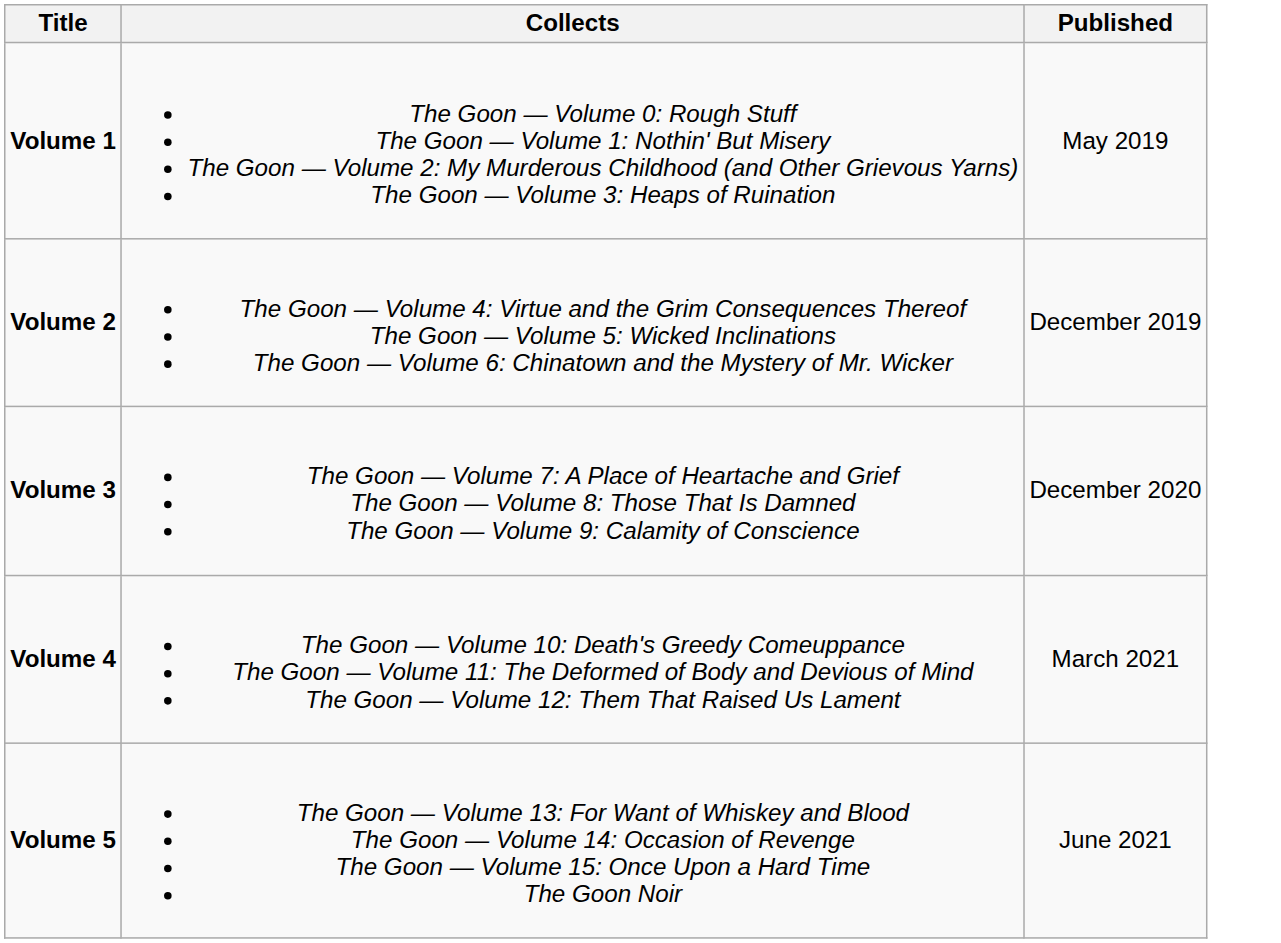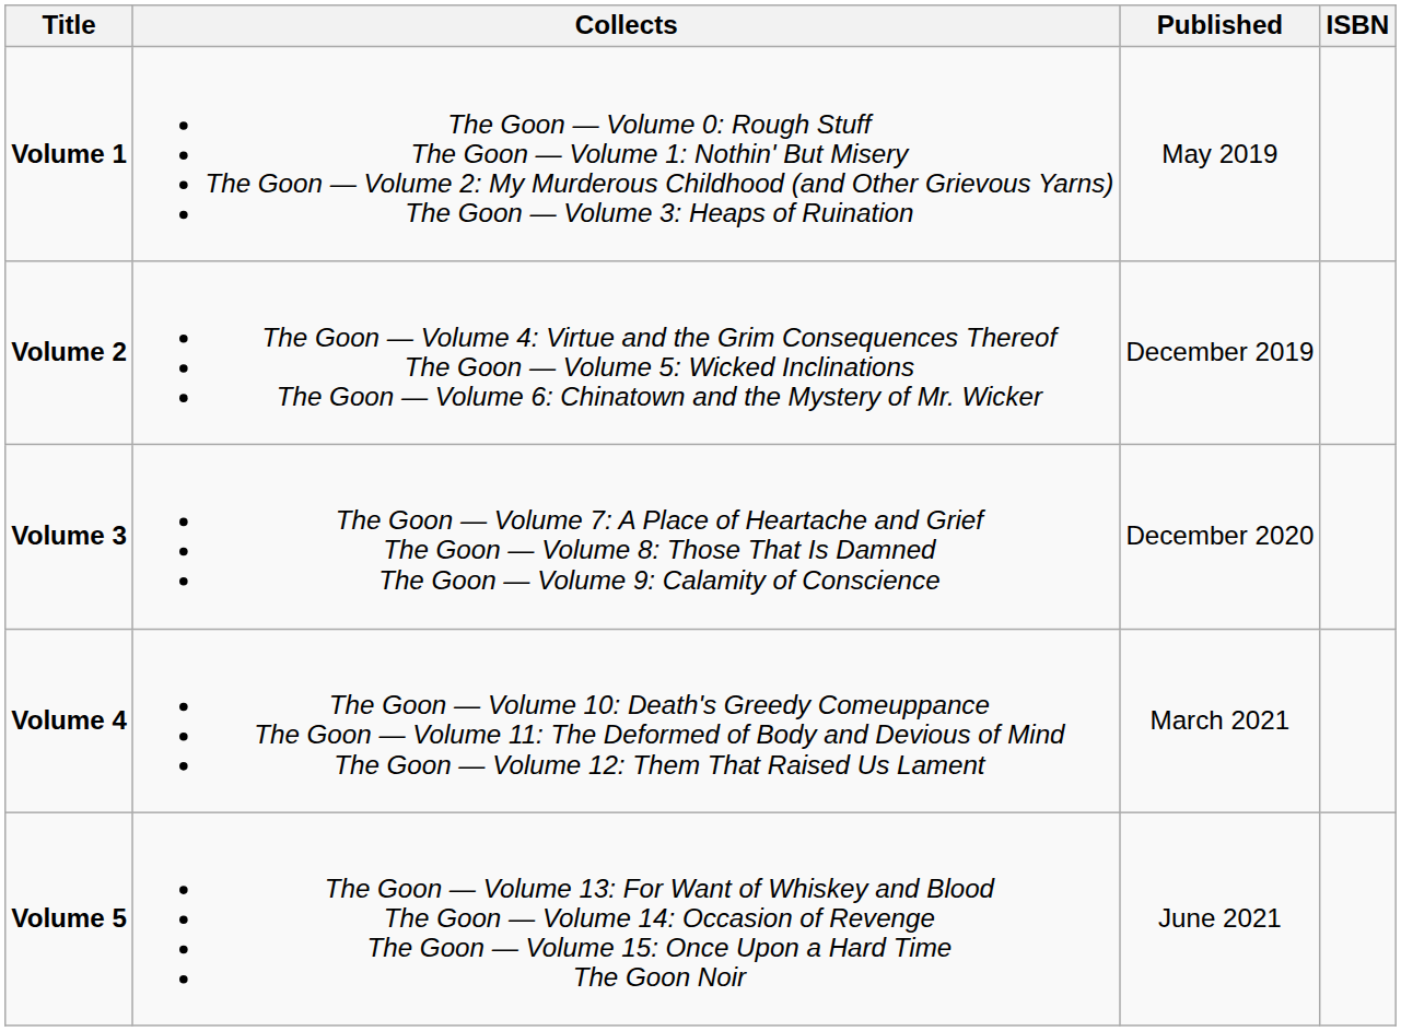 <table class="wikitable" style="text-align: center">
 <tr>
 <th>Title</th>
 <th>Collects</th>
 <th>Published</th>
+<th>ISBN</th>
 </tr>
 <tr>
 <td><strong>Volume 1</strong></td>
 <td><br><ul><li><em>The Goon ― Volume 0: Rough Stuff</em></li><li><em>The Goon ― Volume 1: Nothin' But Misery</em></li><li><em>The Goon ― Volume 2: My Murderous Childhood (and Other Grievous Yarns)</em></li><li><em>The Goon ― Volume 3: Heaps of Ruination</em></li></ul></td>
 <td>May 2019</td>
+<td></td>
 </tr>
 <tr>
 <td><strong>Volume 2</strong></td>
 <td><br><ul><li><em>The Goon ― Volume 4: Virtue and the Grim Consequences Thereof</em></li><li><em>The Goon ― Volume 5: Wicked Inclinations</em></li><li><em>The Goon ― Volume 6: Chinatown and the Mystery of Mr. Wicker</em></li></ul></td>
 <td>December 2019</td>
+<td></td>
 </tr>
 <tr>
 <td><strong>Volume 3</strong></td>
 <td><br><ul><li><em>The Goon ― Volume 7: A Place of Heartache and Grief</em></li><li><em>The Goon ― Volume 8: Those That Is Damned</em></li><li><em>The Goon ― Volume 9: Calamity of Conscience</em></li></ul></td>
 <td>December 2020</td>
+<td></td>
 </tr>
 <tr>
 <td><strong>Volume 4</strong></td>
 <td><br><ul><li><em>The Goon ― Volume 10: Death's Greedy Comeuppance</em></li><li><em>The Goon — Volume 11: The Deformed of Body and Devious of Mind</em></li><li><em>The Goon — Volume 12: Them That Raised Us Lament</em></li></ul></td>
 <td>March 2021</td>
+<td></td>
 </tr>
 <tr>
 <td><strong>Volume 5</strong></td>
 <td><br><ul><li><em>The Goon ― Volume 13: For Want of Whiskey and Blood</em></li><li><em>The Goon — Volume 14: Occasion of Revenge</em></li><li><em>The Goon — Volume 15: Once Upon a Hard Time</em></li><li><em>The Goon Noir</em></li></ul></td>
 <td>June 2021</td>
+<td></td>
 </tr>
 </table>
